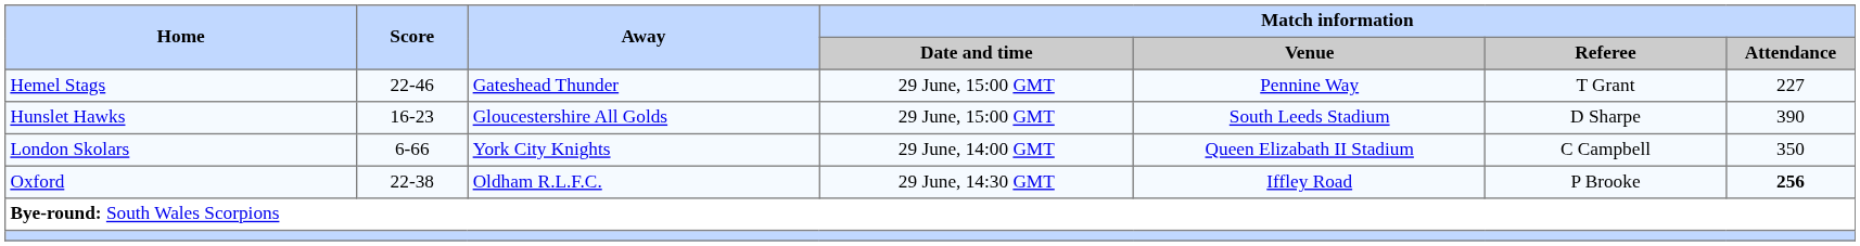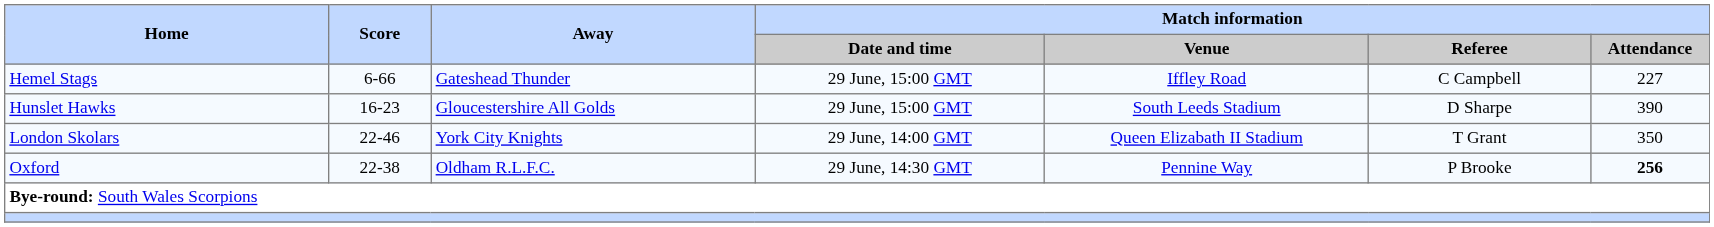 <table border=1 style="border-collapse:collapse; font-size:80%; text-align:center;" cellpadding=3 cellspacing=0 width=100%>
 <tr bgcolor=#C1D8FF>
 <th rowspan=2 width=19%>Home</th>
 <th rowspan=2 width=6%>Score</th>
 <th rowspan=2 width=19%>Away</th>
 <th colspan=6>Match information</th>
 </tr>
 <tr bgcolor=#CCCCCC>
 <th width=17%>Date and time</th>
 <th width=19%>Venue</th>
 <th width=13%>Referee</th>
 <th width=7%>Attendance</th>
 </tr>
 <tr bgcolor=#F5FAFF>
 <td align=left> <a href='#'>Hemel Stags</a></td>
-<td>22-46</td>
+<td>6-66</td>
 <td align=left> <a href='#'>Gateshead Thunder</a></td>
 <td>29 June, 15:00 <a href='#'>GMT</a></td>
-<td><a href='#'>Pennine Way</a></td>
-<td>T Grant</td>
+<td><a href='#'>Iffley Road</a></td>
+<td>C Campbell</td>
 <td>227</td>
 </tr>
 <tr bgcolor=#F5FAFF>
 <td align=left> <a href='#'>Hunslet Hawks</a></td>
 <td>16-23</td>
 <td align=left> <a href='#'>Gloucestershire All Golds</a></td>
 <td>29 June, 15:00 <a href='#'>GMT</a></td>
 <td><a href='#'>South Leeds Stadium</a></td>
 <td>D Sharpe</td>
 <td>390</td>
 </tr>
 <tr bgcolor=#F5FAFF>
 <td align=left> <a href='#'>London Skolars</a></td>
-<td>6-66</td>
+<td>22-46</td>
 <td align=left> <a href='#'>York City Knights</a></td>
 <td>29 June, 14:00 <a href='#'>GMT</a></td>
 <td><a href='#'>Queen Elizabath II Stadium</a></td>
-<td>C Campbell</td>
+<td>T Grant</td>
 <td>350</td>
 </tr>
 <tr bgcolor=#F5FAFF>
 <td align=left> <a href='#'>Oxford</a></td>
 <td>22-38</td>
 <td align=left> <a href='#'>Oldham R.L.F.C.</a></td>
 <td>29 June, 14:30 <a href='#'>GMT</a></td>
-<td><a href='#'>Iffley Road</a></td>
+<td><a href='#'>Pennine Way</a></td>
 <td>P Brooke</td>
 <td><strong>256</strong></td>
 </tr>
 <tr>
 <td colspan="7" align="left"><strong>Bye-round:</strong>  <a href='#'>South Wales Scorpions</a></td>
 </tr>
 <tr bgcolor=#C1D8FF>
 <th colspan=12></th>
 </tr>
 </table>
